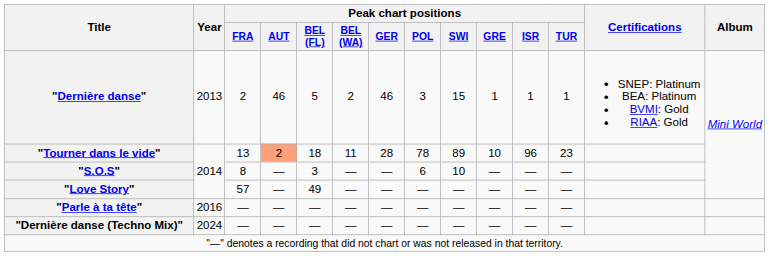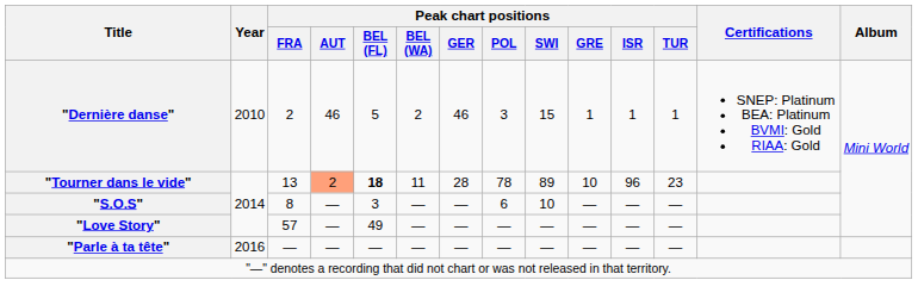 <table class="wikitable plainrowheaders" style="text-align:center;" border="1">
 <tr>
 <th scope="col" rowspan="2" style="width:16em;">Title</th>
 <th scope="col" rowspan="2">Year</th>
 <th scope="col" colspan="10">Peak chart positions</th>
 <th scope="col" rowspan="2" style="width:10em;"><a href='#'>Certifications</a></th>
 <th scope="col" rowspan="2">Album</th>
 </tr>
 <tr>
 <th scope="col" style="width:3em;font-size:90%;"><a href='#'>FRA</a><br></th>
 <th scope="col" style="width:3em;font-size:90%;"><a href='#'>AUT</a></th>
 <th scope="col" style="width:3em;font-size:90%;"><a href='#'>BEL<br>(FL)</a><br></th>
 <th scope="col" style="width:3em;font-size:90%;"><a href='#'>BEL<br>(WA)</a><br></th>
 <th scope="col" style="width:3em;font-size:90%;"><a href='#'>GER</a><br></th>
 <th scope="col" style="width:3em;font-size:90%;"><a href='#'>POL</a><br></th>
 <th scope="col" style="width:3em;font-size:90%;"><a href='#'>SWI</a><br></th>
 <th scope="col" style="width:3em;font-size:90%;"><a href='#'>GRE</a><br></th>
 <th scope="col" style="width:3em;font-size:90%;"><a href='#'>ISR</a><br></th>
 <th scope="col" style="width:3em;font-size:90%;"><a href='#'>TUR</a><br></th>
 </tr>
 <tr>
 <th scope="row">"<a href='#'>Dernière danse</a>"</th>
-<td>2013</td>
+<td>2010</td>
 <td>2</td>
 <td>46</td>
 <td>5</td>
 <td>2</td>
 <td>46</td>
 <td>3</td>
 <td>15</td>
 <td>1</td>
 <td>1</td>
 <td>1</td>
 <td><br><ul><li>SNEP: Platinum</li><li>BEA: Platinum</li><li><a href='#'>BVMI</a>: Gold</li><li><a href='#'>RIAA</a>: Gold</li></ul></td>
 <td rowspan="4"><em><a href='#'>Mini World</a></em></td>
 </tr>
 <tr>
 <th scope="row">"<a href='#'>Tourner dans le vide</a>"</th>
 <td rowspan="3">2014</td>
 <td>13</td>
 <td style="background: lightsalmon;">2</td>
-<td>18</td>
+<td><strong>18</strong></td>
 <td>11</td>
 <td>28</td>
 <td>78</td>
 <td>89</td>
 <td>10</td>
 <td>96</td>
 <td>23</td>
 <td></td>
 </tr>
 <tr>
 <th scope="row">"<a href='#'>S.O.S</a>"</th>
 <td>8</td>
 <td>—</td>
 <td>3</td>
 <td>—</td>
 <td>—</td>
 <td>6</td>
 <td>10</td>
 <td>—</td>
 <td>—</td>
 <td>—</td>
 <td></td>
 </tr>
 <tr>
 <th scope="row">"<a href='#'>Love Story</a>"</th>
 <td>57</td>
 <td>—</td>
 <td>49</td>
 <td>—</td>
 <td>—</td>
 <td>—</td>
 <td>—</td>
 <td>—</td>
 <td>—</td>
 <td>—</td>
 </tr>
 <tr>
 <th scope="row">"<a href='#'>Parle à ta tête</a>"</th>
 <td>2016</td>
 <td>—</td>
 <td>—</td>
 <td>—</td>
 <td>—</td>
 <td>—</td>
 <td>—</td>
 <td>—</td>
 <td>—</td>
 <td>—</td>
 <td>—</td>
 <td></td>
 <td></td>
 </tr>
 <tr>
-<th scope="row">"Dernière danse (Techno Mix)"</th>
-<td>2024</td>
-<td>—</td>
-<td>—</td>
-<td>—</td>
-<td>—</td>
-<td>—</td>
-<td>—</td>
-<td>—</td>
-<td>—</td>
-<td>—</td>
-<td>—</td>
-<td></td>
-<td></td>
-</tr>
-<tr>
 <td colspan="14" style="font-size:90%">"—" denotes a recording that did not chart or was not released in that territory.</td>
 </tr>
 </table>
